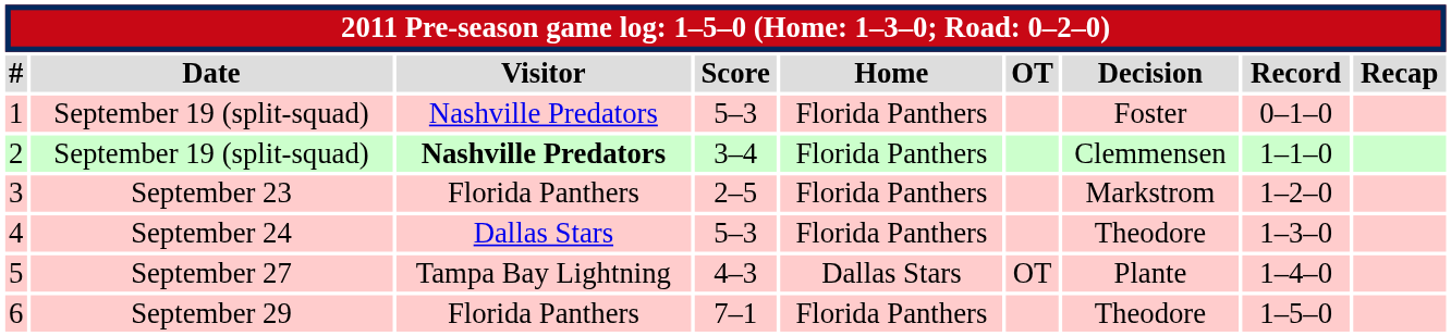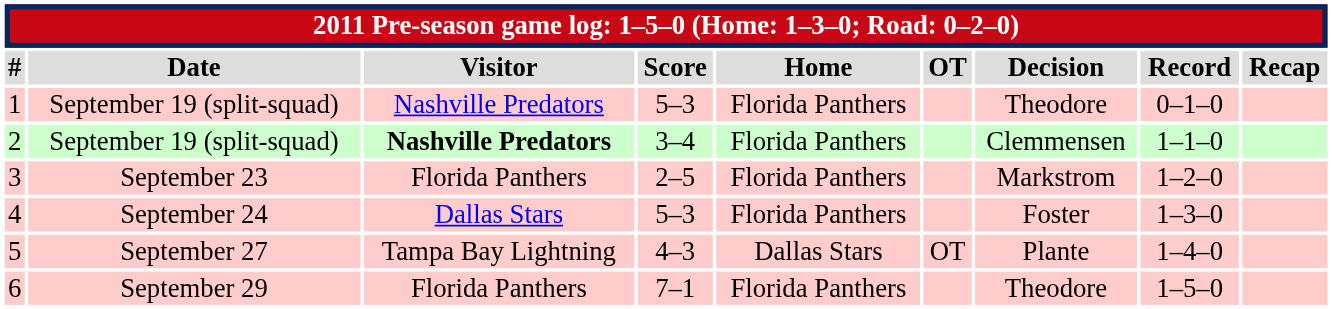 <table class="toccolours collapsible collapsed" width=90% style="clear:both; margin:1.5em auto; text-align:center">
 <tr>
 <th colspan=11 style="background:#C80815; color:white; border: 3px solid #01285D">2011 Pre-season game log: 1–5–0 (Home: 1–3–0; Road: 0–2–0)</th>
 </tr>
 <tr align="center" bgcolor="#dddddd">
 <td><strong>#</strong></td>
 <td><strong>Date</strong></td>
 <td><strong>Visitor</strong></td>
 <td><strong>Score</strong></td>
 <td><strong>Home</strong></td>
 <td><strong>OT</strong></td>
 <td><strong>Decision</strong></td>
 <td><strong>Record</strong></td>
 <td><strong>Recap</strong></td>
 </tr>
 <tr align="center" bgcolor="#ffcccc">
 <td>1</td>
 <td>September 19 (split-squad)</td>
 <td><a href='#'>Nashville Predators</a></td>
 <td>5–3</td>
 <td>Florida Panthers</td>
 <td></td>
-<td>Foster</td>
+<td>Theodore</td>
 <td>0–1–0</td>
 <td></td>
 </tr>
 <tr align="center" bgcolor="#ccffcc">
 <td>2</td>
 <td>September 19 (split-squad)</td>
 <td><strong>Nashville Predators</strong></td>
 <td>3–4</td>
 <td>Florida Panthers</td>
 <td></td>
 <td>Clemmensen</td>
 <td>1–1–0</td>
 <td></td>
 </tr>
 <tr align="center" bgcolor="#ffcccc">
 <td>3</td>
 <td>September 23</td>
 <td>Florida Panthers</td>
 <td>2–5</td>
 <td>Florida Panthers</td>
 <td></td>
 <td>Markstrom</td>
 <td>1–2–0</td>
 <td></td>
 </tr>
 <tr align="center" bgcolor="#ffcccc">
 <td>4</td>
 <td>September 24</td>
 <td><a href='#'>Dallas Stars</a></td>
 <td>5–3</td>
 <td>Florida Panthers</td>
 <td></td>
-<td>Theodore</td>
+<td>Foster</td>
 <td>1–3–0</td>
 <td></td>
 </tr>
 <tr align="center" bgcolor="#ffcccc">
 <td>5</td>
 <td>September 27</td>
 <td>Tampa Bay Lightning</td>
 <td>4–3</td>
 <td>Dallas Stars</td>
 <td>OT</td>
 <td>Plante</td>
 <td>1–4–0</td>
 <td></td>
 </tr>
 <tr align="center" bgcolor="#ffcccc">
 <td>6</td>
 <td>September 29</td>
 <td>Florida Panthers</td>
 <td>7–1</td>
 <td>Florida Panthers</td>
 <td></td>
 <td>Theodore</td>
 <td>1–5–0</td>
 <td></td>
 </tr>
 </table>
